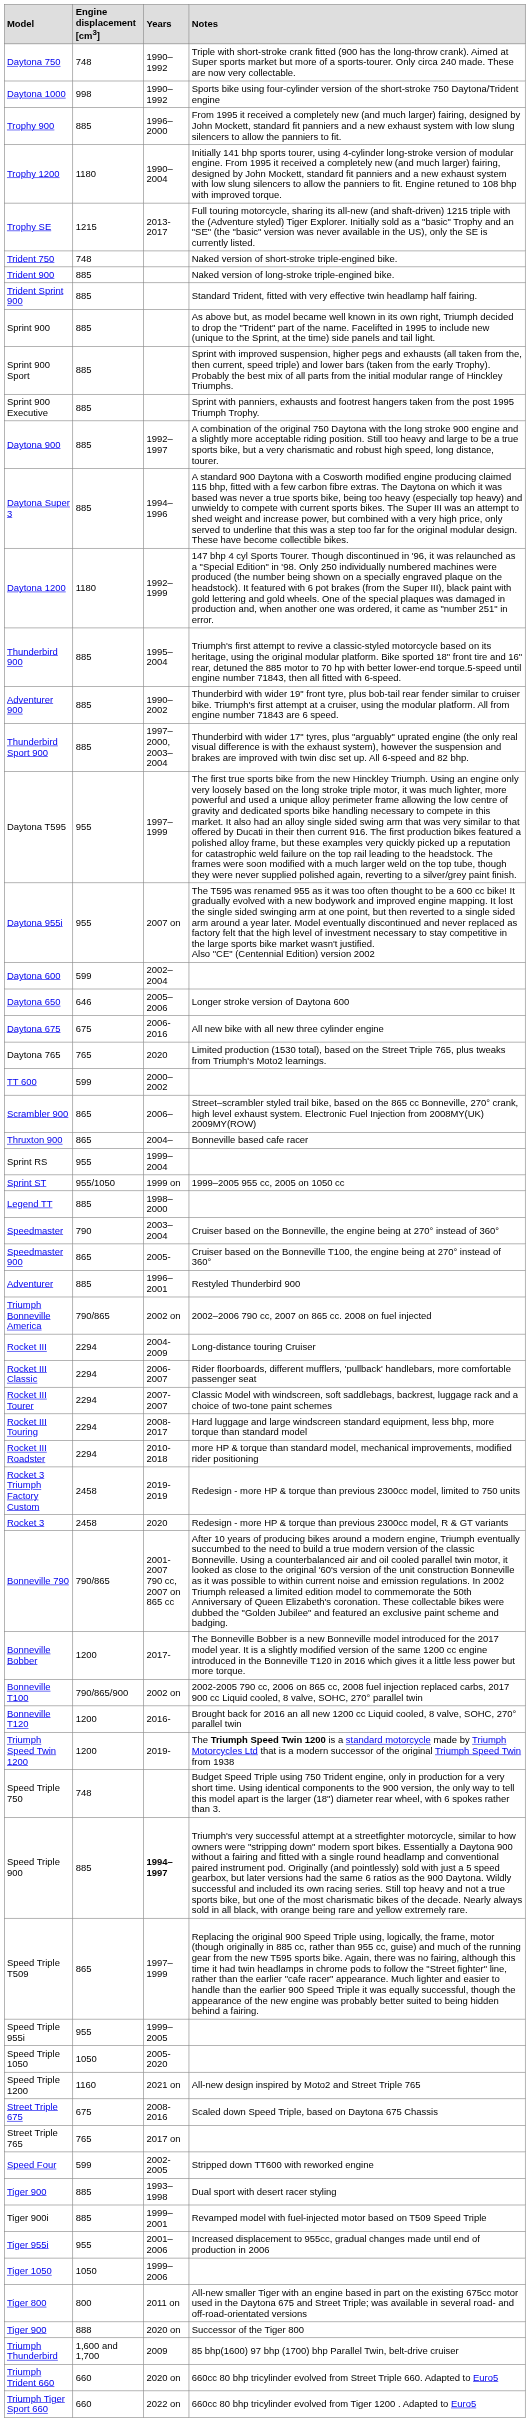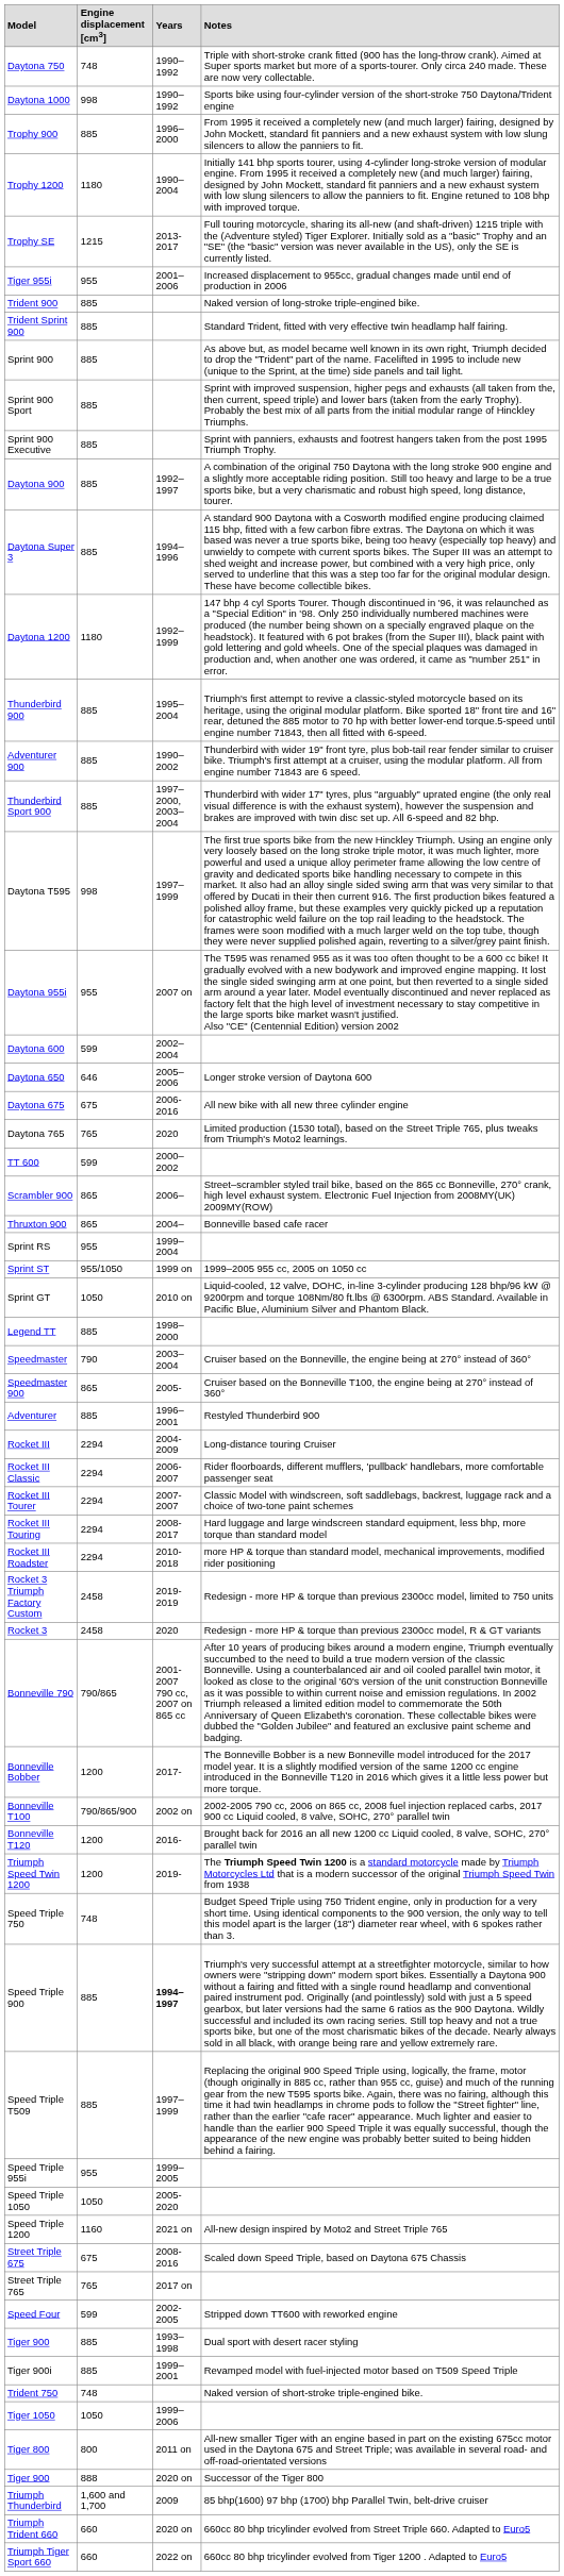 <table class="sortable to ccolours" border="1" cellpadding="4" style="border-collapse:collapse">
 <tr style="background:#dedede;">
 <td><strong>Model</strong></td>
 <td><strong>Engine displacement [cm<sup>3</sup>]</strong></td>
 <td><strong>Years</strong></td>
 <td><strong>Notes</strong></td>
 </tr>
 <tr>
 <td><a href='#'>Daytona 750</a></td>
 <td>748</td>
 <td>1990–1992</td>
 <td>Triple with short-stroke crank fitted (900 has the long-throw crank). Aimed at Super sports market but more of a sports-tourer. Only circa 240 made. These are now very collectable.</td>
 </tr>
 <tr>
 <td><a href='#'>Daytona 1000</a></td>
 <td>998</td>
 <td>1990–1992</td>
 <td>Sports bike using four-cylinder version of the short-stroke 750 Daytona/Trident engine</td>
 </tr>
 <tr>
 <td><a href='#'>Trophy 900</a></td>
 <td>885</td>
 <td>1996–2000</td>
 <td>From 1995 it received a completely new (and much larger) fairing, designed by John Mockett,  standard fit panniers and a new exhaust system with low slung silencers to allow the panniers to fit.</td>
 </tr>
 <tr>
 <td><a href='#'>Trophy 1200</a></td>
 <td>1180</td>
 <td>1990–2004</td>
 <td>Initially 141 bhp sports tourer, using 4-cylinder long-stroke version of modular engine. From 1995 it received a completely new (and much larger) fairing, designed by John Mockett,  standard fit panniers and a new exhaust system with low slung silencers to allow the panniers to fit. Engine retuned to 108 bhp with improved torque.</td>
 </tr>
 <tr>
 <td><a href='#'>Trophy SE</a></td>
 <td>1215</td>
 <td>2013-2017</td>
 <td>Full touring motorcycle, sharing its all-new (and shaft-driven) 1215 triple with the (Adventure styled) Tiger Explorer. Initially sold as a "basic" Trophy and an "SE" (the "basic" version was never available in the US), only the SE is currently listed.</td>
 </tr>
 <tr>
-<td><a href='#'>Trident 750</a></td>
-<td>748</td>
-<td></td>
-<td>Naked version of short-stroke triple-engined bike.</td>
+<td><a href='#'>Tiger 955i</a></td>
+<td>955</td>
+<td>2001–2006</td>
+<td>Increased displacement to 955cc, gradual changes made until end of production in 2006</td>
 </tr>
 <tr>
 <td><a href='#'>Trident 900</a></td>
 <td>885</td>
 <td></td>
 <td>Naked version of long-stroke triple-engined bike.</td>
 </tr>
 <tr>
 <td><a href='#'>Trident Sprint 900</a></td>
 <td>885</td>
 <td></td>
 <td>Standard Trident, fitted with very effective twin headlamp half fairing.</td>
 </tr>
 <tr>
 <td>Sprint 900</td>
 <td>885</td>
 <td></td>
 <td>As above but, as model became well known in its own right, Triumph decided to drop the "Trident" part of the name. Facelifted in 1995 to include new (unique to the Sprint, at the time) side panels and tail light.</td>
 </tr>
 <tr>
 <td>Sprint 900 Sport</td>
 <td>885</td>
 <td></td>
 <td>Sprint with improved suspension, higher pegs and exhausts (all taken from the, then current, speed triple) and lower bars (taken from the early Trophy). Probably the best mix of all parts from the initial modular range of Hinckley Triumphs.</td>
 </tr>
 <tr>
 <td>Sprint 900 Executive</td>
 <td>885</td>
 <td></td>
 <td>Sprint with panniers, exhausts and footrest hangers taken from the post 1995 Triumph Trophy.</td>
 </tr>
 <tr>
 <td><a href='#'>Daytona 900</a></td>
 <td>885</td>
 <td>1992–1997</td>
 <td>A combination of the original 750 Daytona with the long stroke 900 engine and a slightly more acceptable riding position. Still too heavy and large to be a true sports bike, but a very charismatic and robust high speed, long distance, tourer.</td>
 </tr>
 <tr>
 <td><a href='#'>Daytona Super 3</a></td>
 <td>885</td>
 <td>1994–1996</td>
 <td>A standard 900 Daytona with a Cosworth modified engine producing claimed 115 bhp, fitted with a few carbon fibre extras. The Daytona on which it was based was never a true sports bike, being too heavy (especially top heavy) and unwieldy to compete with current sports bikes. The Super III was an attempt to shed weight and increase power, but combined with a very high price, only served to underline that this was a step too far for the original modular design. These have become collectible bikes.</td>
 </tr>
 <tr>
 <td><a href='#'>Daytona 1200</a></td>
 <td>1180</td>
 <td>1992–1999</td>
 <td>147 bhp 4 cyl Sports Tourer. Though discontinued in '96, it was relaunched as a "Special Edition" in '98. Only 250 individually numbered machines were produced (the number being shown on a specially engraved plaque on the headstock). It featured with 6 pot brakes (from the Super III), black paint with gold lettering and gold wheels. One of the special plaques was damaged in production and, when another one was ordered, it came as "number 251" in error.</td>
 </tr>
 <tr>
 <td><a href='#'>Thunderbird 900</a></td>
 <td>885</td>
 <td>1995–2004</td>
 <td><br>Triumph's first attempt to revive a classic-styled motorcycle based on its heritage, using the original modular platform.  Bike sported 18" front tire and 16" rear, detuned the 885 motor to 70 hp with better lower-end torque.5-speed until engine number 71843, then all fitted with 6-speed.</td>
 </tr>
 <tr>
 <td><a href='#'>Adventurer 900</a></td>
 <td>885</td>
 <td>1990–2002</td>
 <td>Thunderbird with wider 19" front tyre, plus bob-tail rear fender similar to cruiser bike.  Triumph's first attempt at a cruiser, using the modular platform. All from engine number 71843 are 6 speed.</td>
 </tr>
 <tr>
 <td><a href='#'>Thunderbird Sport 900</a></td>
 <td>885</td>
 <td>1997–2000, 2003–2004</td>
 <td>Thunderbird with wider 17" tyres, plus "arguably" uprated engine (the only real visual difference is with the exhaust system), however the suspension and brakes are improved with twin disc set up. All 6-speed and 82 bhp.</td>
 </tr>
 <tr>
 <td>Daytona T595</td>
-<td>955</td>
+<td>998</td>
 <td>1997–1999</td>
 <td>The first true sports bike from the new Hinckley Triumph. Using an engine only very loosely based on the long stroke triple motor, it was much lighter, more powerful and used a unique alloy perimeter frame allowing the low centre of gravity and dedicated sports bike handling necessary to compete in this market. It also had an alloy single sided swing arm that was very similar to that offered by Ducati in their then current 916. The first production bikes featured a polished alloy frame, but these examples very quickly picked up a reputation for catastrophic weld failure on the top rail leading to the headstock. The frames were soon modified with a much larger weld on the top tube, though they were never supplied polished again, reverting to a silver/grey paint finish.</td>
 </tr>
 <tr>
 <td><a href='#'>Daytona 955i</a></td>
 <td>955</td>
 <td>2007 on</td>
 <td>The T595 was renamed 955 as it was too often thought to be a 600 cc bike! It gradually evolved with a new bodywork and improved engine mapping. It lost the single sided swinging arm at one point, but then reverted to a single sided arm around a year later. Model eventually discontinued and never replaced as factory felt that the high level of investment necessary to stay competitive in the large sports bike market wasn't justified.<br>Also "CE" (Centennial Edition) version 2002</td>
 </tr>
 <tr>
 <td><a href='#'>Daytona 600</a></td>
 <td>599</td>
 <td>2002–2004</td>
 <td></td>
 </tr>
 <tr>
 <td><a href='#'>Daytona 650</a></td>
 <td>646</td>
 <td>2005–2006</td>
 <td>Longer stroke version of Daytona 600</td>
 </tr>
 <tr>
 <td><a href='#'>Daytona 675</a></td>
 <td>675</td>
 <td>2006-2016</td>
 <td>All new bike with all new three cylinder engine</td>
 </tr>
 <tr>
 <td>Daytona 765</td>
 <td>765</td>
 <td>2020</td>
 <td>Limited production (1530 total), based on the Street Triple 765, plus tweaks from Triumph's Moto2 learnings.</td>
 </tr>
 <tr>
 <td><a href='#'>TT 600</a></td>
 <td>599</td>
 <td>2000–2002</td>
 <td></td>
 </tr>
 <tr>
 <td><a href='#'>Scrambler 900</a></td>
 <td>865</td>
 <td>2006–</td>
 <td>Street–scrambler styled trail bike, based on the 865 cc Bonneville, 270° crank, high level exhaust system. Electronic Fuel Injection from 2008MY(UK) 2009MY(ROW)</td>
 </tr>
 <tr>
 <td><a href='#'>Thruxton 900</a></td>
 <td>865</td>
 <td>2004–</td>
 <td>Bonneville based cafe racer</td>
 </tr>
 <tr>
 <td>Sprint RS</td>
 <td>955</td>
 <td>1999–2004</td>
 <td></td>
 </tr>
 <tr>
 <td><a href='#'>Sprint ST</a></td>
 <td>955/1050</td>
 <td>1999 on</td>
 <td>1999–2005 955 cc, 2005 on 1050 cc</td>
 </tr>
 <tr>
+<td>Sprint GT</td>
+<td>1050</td>
+<td>2010 on</td>
+<td>Liquid-cooled, 12 valve, DOHC, in-line 3-cylinder producing 128 bhp/96 kW @ 9200rpm and torque 108Nm/80 ft.lbs @ 6300rpm.  ABS Standard. Available in Pacific Blue, Aluminium Silver and Phantom Black.</td>
+</tr>
+<tr>
 <td><a href='#'>Legend TT</a></td>
 <td>885</td>
 <td>1998–2000</td>
 <td></td>
 </tr>
 <tr>
 <td><a href='#'>Speedmaster</a></td>
 <td>790</td>
 <td>2003–2004</td>
 <td>Cruiser based on the Bonneville, the engine being at 270° instead of 360°</td>
 </tr>
 <tr>
 <td><a href='#'>Speedmaster 900</a></td>
 <td>865</td>
 <td>2005-</td>
 <td>Cruiser based on the Bonneville T100, the engine being at 270° instead of 360°</td>
 </tr>
 <tr>
 <td><a href='#'>Adventurer</a></td>
 <td>885</td>
 <td>1996–2001</td>
 <td>Restyled Thunderbird 900</td>
-</tr>
-<tr>
-<td><a href='#'>Triumph Bonneville America</a></td>
-<td>790/865</td>
-<td>2002 on</td>
-<td>2002–2006 790 cc, 2007 on 865 cc. 2008 on fuel injected</td>
 </tr>
 <tr>
 <td><a href='#'>Rocket III</a></td>
 <td>2294</td>
 <td>2004-2009</td>
 <td>Long-distance touring Cruiser</td>
 </tr>
 <tr>
 <td><a href='#'>Rocket III Classic</a></td>
 <td>2294</td>
 <td>2006-2007</td>
 <td>Rider floorboards, different mufflers, 'pullback' handlebars, more comfortable passenger seat</td>
 </tr>
 <tr>
 <td><a href='#'>Rocket III Tourer</a></td>
 <td>2294</td>
 <td>2007-2007</td>
 <td>Classic Model with windscreen, soft saddlebags, backrest, luggage rack and a choice of two-tone paint schemes</td>
 </tr>
 <tr>
 <td><a href='#'>Rocket III Touring</a></td>
 <td>2294</td>
 <td>2008-2017</td>
 <td>Hard luggage and large windscreen standard equipment, less bhp, more torque than standard model</td>
 </tr>
 <tr>
 <td><a href='#'>Rocket III Roadster</a></td>
 <td>2294</td>
 <td>2010-2018</td>
 <td>more HP & torque than standard model, mechanical improvements, modified rider positioning</td>
 </tr>
 <tr>
 <td><a href='#'>Rocket 3 Triumph Factory Custom</a></td>
 <td>2458</td>
 <td>2019-2019</td>
 <td>Redesign - more HP & torque than previous 2300cc model, limited to 750 units</td>
 </tr>
 <tr>
 <td><a href='#'>Rocket 3</a></td>
 <td>2458</td>
 <td>2020</td>
 <td>Redesign - more HP & torque than previous 2300cc model, R & GT variants</td>
 </tr>
 <tr>
 <td><a href='#'>Bonneville 790</a></td>
 <td>790/865</td>
 <td>2001-2007 790 cc, 2007 on 865 cc</td>
 <td>After 10 years of producing bikes around a modern engine, Triumph eventually succumbed to the need to build a true modern version of the classic Bonneville. Using a counterbalanced air and oil cooled parallel twin motor, it looked as close to the original '60's version of the unit construction Bonneville as it was possible to within current noise and emission regulations. In 2002 Triumph released a limited edition model to commemorate the 50th Anniversary of Queen Elizabeth's coronation. These collectable bikes were dubbed the "Golden Jubilee" and featured an exclusive paint scheme and badging.</td>
 </tr>
 <tr>
 <td><a href='#'>Bonneville Bobber</a></td>
 <td>1200</td>
 <td>2017-</td>
 <td>The Bonneville Bobber is a new Bonneville model introduced for the 2017 model year. It is a slightly modified version of the same 1200 cc engine introduced in the Bonneville T120 in 2016 which gives it a little less power but more torque.</td>
 </tr>
 <tr>
 <td><a href='#'>Bonneville T100</a></td>
 <td>790/865/900</td>
 <td>2002 on</td>
 <td>2002-2005 790 cc, 2006 on 865 cc, 2008 fuel injection replaced carbs, 2017 900 cc Liquid cooled, 8 valve, SOHC, 270° parallel twin</td>
 </tr>
 <tr>
 <td><a href='#'>Bonneville T120</a></td>
 <td>1200</td>
 <td>2016-</td>
 <td>Brought back for 2016 an all new 1200 cc Liquid cooled, 8 valve, SOHC, 270° parallel twin</td>
 </tr>
 <tr>
 <td><a href='#'>Triumph Speed Twin 1200</a></td>
 <td>1200</td>
 <td>2019-</td>
 <td>The <strong>Triumph Speed Twin 1200</strong> is a <a href='#'>standard motorcycle</a> made by <a href='#'>Triumph Motorcycles Ltd</a> that is a modern successor of the original <a href='#'>Triumph Speed Twin</a> from 1938</td>
 </tr>
 <tr>
 <td>Speed Triple 750</td>
 <td>748</td>
 <td></td>
 <td>Budget Speed Triple using 750 Trident engine, only in production for a very short time. Using identical components to the 900 version, the only way to tell this model apart is the larger (18") diameter rear wheel, with 6 spokes rather than 3.</td>
 </tr>
 <tr>
 <td>Speed Triple 900</td>
 <td>885</td>
 <td><strong>1994–1997</strong></td>
 <td><br>Triumph's very successful attempt at a streetfighter motorcycle, similar to how owners were "stripping down" modern sport bikes. Essentially a Daytona 900 without a fairing and fitted with a single round headlamp and conventional paired instrument pod. Originally (and pointlessly) sold with just a 5 speed gearbox, but later versions had the same 6 ratios as the 900 Daytona. Wildly successful and included its own racing series. Still top heavy and not a true sports bike, but one of the most charismatic bikes of the decade. Nearly always sold in all black, with orange being rare and yellow extremely rare.</td>
 </tr>
 <tr>
 <td>Speed Triple T509</td>
-<td>865</td>
+<td>885</td>
 <td>1997–1999</td>
 <td><br>Replacing the original 900 Speed Triple using, logically, the frame, motor (though originally in 885 cc, rather than 955 cc, guise) and much of the running gear from the new T595 sports bike. Again, there was no fairing, although this time it had twin headlamps in chrome pods to follow the "Street fighter" line, rather than the earlier "cafe racer" appearance. Much lighter and easier to handle than the earlier 900 Speed Triple it was equally successful, though the appearance of the new engine was probably better suited to being hidden behind a fairing.</td>
 </tr>
 <tr>
 <td>Speed Triple 955i</td>
 <td>955</td>
 <td>1999–2005</td>
 <td></td>
 </tr>
 <tr>
 <td>Speed Triple 1050</td>
 <td>1050</td>
 <td>2005-2020</td>
 <td></td>
 </tr>
 <tr>
 <td>Speed Triple 1200</td>
 <td>1160</td>
 <td>2021 on</td>
 <td>All-new design inspired by Moto2 and Street Triple 765</td>
 </tr>
 <tr>
 <td><a href='#'>Street Triple 675</a></td>
 <td>675</td>
 <td>2008-2016</td>
 <td>Scaled down Speed Triple, based on Daytona 675 Chassis</td>
 </tr>
 <tr>
 <td>Street Triple 765</td>
 <td>765</td>
 <td>2017 on</td>
 <td></td>
 </tr>
 <tr>
 <td><a href='#'>Speed Four</a></td>
 <td>599</td>
 <td>2002-2005</td>
 <td>Stripped down TT600 with reworked engine</td>
 </tr>
 <tr>
 <td><a href='#'>Tiger 900</a></td>
 <td>885</td>
 <td>1993–1998</td>
 <td>Dual sport with desert racer styling</td>
 </tr>
 <tr>
 <td>Tiger 900i</td>
 <td>885</td>
 <td>1999–2001</td>
 <td>Revamped model with fuel-injected motor based on T509 Speed Triple</td>
 </tr>
 <tr>
-<td><a href='#'>Tiger 955i</a></td>
-<td>955</td>
-<td>2001–2006</td>
-<td>Increased displacement to 955cc, gradual changes made until end of production in 2006</td>
+<td><a href='#'>Trident 750</a></td>
+<td>748</td>
+<td></td>
+<td>Naked version of short-stroke triple-engined bike.</td>
 </tr>
 <tr>
 <td><a href='#'>Tiger 1050</a></td>
 <td>1050</td>
 <td>1999–2006</td>
 <td></td>
 </tr>
 <tr>
 <td><a href='#'>Tiger 800</a></td>
 <td>800</td>
 <td>2011 on</td>
 <td>All-new smaller Tiger with an engine based in part on the existing 675cc motor used in the Daytona 675 and Street Triple; was available in several road- and off-road-orientated versions</td>
 </tr>
 <tr>
 <td><a href='#'>Tiger 900</a></td>
 <td>888</td>
 <td>2020 on</td>
 <td>Successor of the Tiger 800</td>
 </tr>
 <tr>
 <td><a href='#'>Triumph Thunderbird</a></td>
 <td>1,600 and 1,700</td>
 <td>2009</td>
 <td>85 bhp(1600) 97 bhp (1700) bhp Parallel Twin, belt-drive cruiser</td>
 </tr>
 <tr>
 <td><a href='#'>Triumph Trident 660</a></td>
 <td>660</td>
 <td>2020 on</td>
 <td>660cc 80 bhp tricylinder evolved from Street Triple 660. Adapted to <a href='#'>Euro5</a></td>
 </tr>
 <tr>
 <td><a href='#'>Triumph Tiger Sport 660</a></td>
 <td>660</td>
 <td>2022 on</td>
 <td>660cc 80 bhp tricylinder evolved from Tiger 1200 . Adapted to <a href='#'>Euro5</a></td>
 </tr>
 </table>
